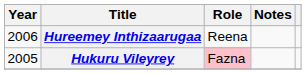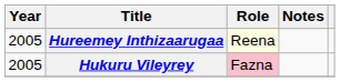 <table class="wikitable sortable plainrowheaders">
 <tr style="background:#ccc; text-align:center;">
 <th scope="col">Year</th>
 <th scope="col">Title</th>
 <th scope="col">Role</th>
 <th scope="col">Notes</th>
 <th scope="col" class="unsortable"></th>
 </tr>
 <tr>
-<td>2006</td>
+<td>2005</td>
 <th scope="row"><em><a href='#'>Hureemey Inthizaarugaa</a></em></th>
-<td>Reena</td>
+<td style="background: lightyellow;">Reena</td>
 <td></td>
 <td style="text-align: center;"></td>
 </tr>
 <tr>
 <td>2005</td>
 <th scope="row"><em><a href='#'>Hukuru Vileyrey</a></em></th>
 <td style="background: pink;">Fazna</td>
 <td></td>
 <td style="text-align: center;"></td>
 </tr>
 <tr>
 </tr>
 </table>
